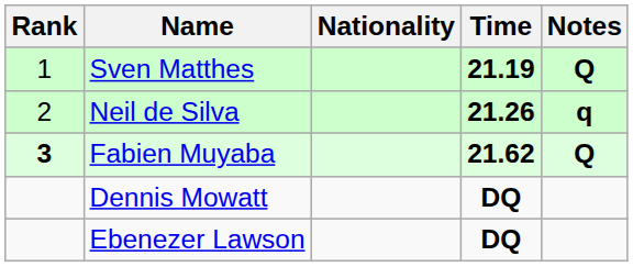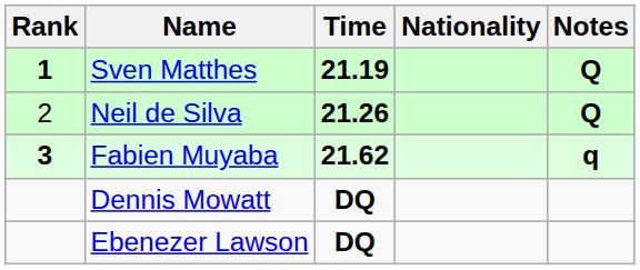 <table class="wikitable sortable" style="text-align:center">
 <tr>
 <th>Rank</th>
 <th>Name</th>
+<th>Time</th>
 <th>Nationality</th>
-<th>Time</th>
 <th>Notes</th>
 </tr>
 <tr bgcolor=ccffcc>
-<td>1</td>
+<td><strong>1</strong></td>
 <td align=left><a href='#'>Sven Matthes</a></td>
+<td><strong>21.19</strong></td>
 <td align=left></td>
-<td><strong>21.19</strong></td>
 <td><strong>Q</strong></td>
 </tr>
 <tr bgcolor=ccffcc>
 <td>2</td>
 <td align=left><a href='#'>Neil de Silva</a></td>
+<td><strong>21.26</strong></td>
 <td align=left></td>
-<td><strong>21.26</strong></td>
-<td><strong>q</strong></td>
+<td><strong>Q</strong></td>
 </tr>
 <tr bgcolor=ddffdd>
 <td><strong>3</strong></td>
 <td align=left><a href='#'>Fabien Muyaba</a></td>
+<td><strong>21.62</strong></td>
 <td align=left></td>
-<td><strong>21.62</strong></td>
-<td><strong>Q</strong></td>
+<td><strong>q</strong></td>
 </tr>
 <tr>
 <td></td>
 <td align=left><a href='#'>Dennis Mowatt</a></td>
+<td><strong>DQ</strong></td>
 <td align=left></td>
-<td><strong>DQ</strong></td>
 <td></td>
 </tr>
 <tr>
 <td></td>
 <td align=left><a href='#'>Ebenezer Lawson</a></td>
+<td><strong>DQ</strong></td>
 <td align=left></td>
-<td><strong>DQ</strong></td>
 <td></td>
 </tr>
 </table>
